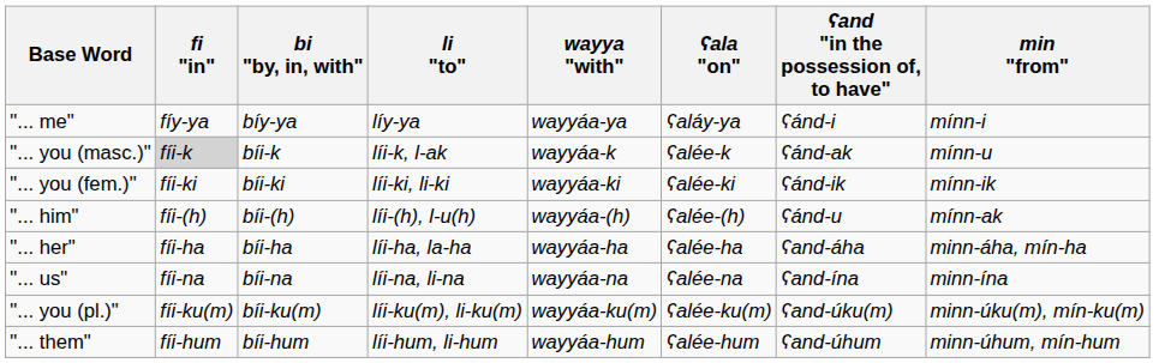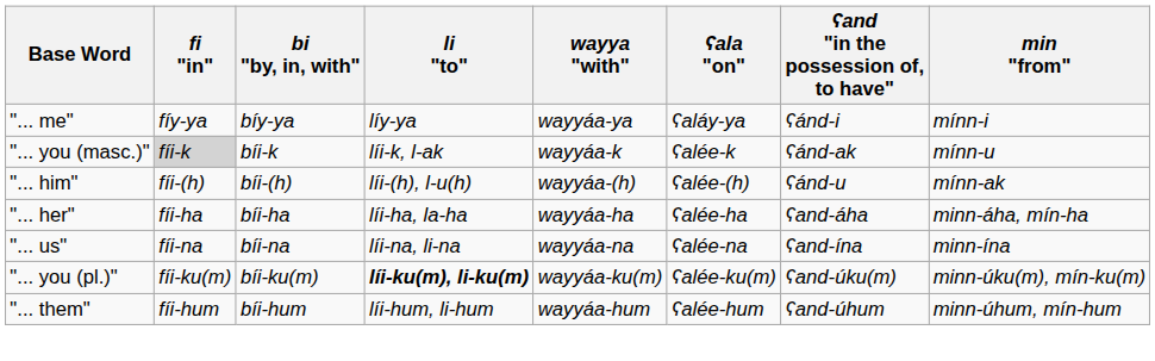 <table class="wikitable" style="float: left;">
 <tr>
 <th>Base Word</th>
 <th><em>fi</em><br>"in"</th>
 <th><em>bi</em><br>"by, in, with"</th>
 <th><em>li</em><br>"to"</th>
 <th><em>wayya</em><br>"with"</th>
 <th><em>ʕala</em><br>"on"</th>
 <th><em>ʕand</em><br>"in the<br>possession of,<br>to have"</th>
 <th><em>min</em><br>"from"</th>
 </tr>
 <tr>
 <td>"... me"</td>
 <td><em>fíy-ya</em></td>
 <td><em>bíy-ya</em></td>
 <td><em>líy-ya</em></td>
 <td><em>wayyáa-ya</em></td>
 <td><em>ʕaláy-ya</em></td>
 <td><em>ʕánd-i</em></td>
 <td><em>mínn-i</em></td>
 </tr>
 <tr>
 <td>"... you (masc.)"</td>
 <td style="background: lightgrey;"><em>fíi-k</em></td>
 <td><em>bíi-k</em></td>
 <td><em>líi-k, l-ak</em></td>
 <td><em>wayyáa-k</em></td>
 <td><em>ʕalée-k</em></td>
 <td><em>ʕánd-ak</em></td>
 <td><em>mínn-u</em></td>
-</tr>
-<tr>
-<td>"... you (fem.)"</td>
-<td><em>fíi-ki</em></td>
-<td><em>bíi-ki</em></td>
-<td><em>líi-ki, li-ki</em></td>
-<td><em>wayyáa-ki</em></td>
-<td><em>ʕalée-ki</em></td>
-<td><em>ʕánd-ik</em></td>
-<td><em>mínn-ik</em></td>
 </tr>
 <tr>
 <td>"... him"</td>
 <td><em>fíi-(h)</em></td>
 <td><em>bíi-(h)</em></td>
 <td><em>líi-(h), l-u(h)</em></td>
 <td><em>wayyáa-(h)</em></td>
 <td><em>ʕalée-(h)</em></td>
 <td><em>ʕánd-u</em></td>
 <td><em>mínn-ak</em></td>
 </tr>
 <tr>
 <td>"... her"</td>
 <td><em>fíi-ha</em></td>
 <td><em>bíi-ha</em></td>
 <td><em>líi-ha, la-ha</em></td>
 <td><em>wayyáa-ha</em></td>
 <td><em>ʕalée-ha</em></td>
 <td><em>ʕand-áha</em></td>
 <td><em>minn-áha, mín-ha</em></td>
 </tr>
 <tr>
 <td>"... us"</td>
 <td><em>fíi-na</em></td>
 <td><em>bíi-na</em></td>
 <td><em>líi-na, li-na</em></td>
 <td><em>wayyáa-na</em></td>
 <td><em>ʕalée-na</em></td>
 <td><em>ʕand-ína</em></td>
 <td><em>minn-ína</em></td>
 </tr>
 <tr>
 <td>"... you (pl.)"</td>
 <td><em>fíi-ku(m)</em></td>
 <td><em>bíi-ku(m)</em></td>
-<td><em>líi-ku(m), li-ku(m)</em></td>
+<td><strong><em>líi-ku(m), li-ku(m)</em></strong></td>
 <td><em>wayyáa-ku(m)</em></td>
 <td><em>ʕalée-ku(m)</em></td>
 <td><em>ʕand-úku(m)</em></td>
 <td><em>minn-úku(m), mín-ku(m)</em></td>
 </tr>
 <tr>
 <td>"... them"</td>
 <td><em>fíi-hum</em></td>
 <td><em>bíi-hum</em></td>
 <td><em>líi-hum, li-hum</em></td>
 <td><em>wayyáa-hum</em></td>
 <td><em>ʕalée-hum</em></td>
 <td><em>ʕand-úhum</em></td>
 <td><em>minn-úhum, mín-hum</em></td>
 </tr>
 </table>
